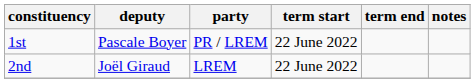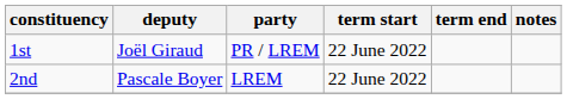 <table class="wikitable">
 <tr>
 <th>constituency</th>
 <th>deputy</th>
 <th>party</th>
 <th>term start</th>
 <th>term end</th>
 <th>notes</th>
 </tr>
 <tr>
 <td><a href='#'>1st</a></td>
-<td><a href='#'>Pascale Boyer</a></td>
+<td><a href='#'>Joël Giraud</a></td>
 <td><a href='#'>PR</a> / <a href='#'>LREM</a></td>
 <td>22 June 2022</td>
 <td></td>
 <td></td>
 </tr>
 <tr>
 <td><a href='#'>2nd</a></td>
-<td><a href='#'>Joël Giraud</a></td>
+<td><a href='#'>Pascale Boyer</a></td>
 <td><a href='#'>LREM</a></td>
 <td>22 June 2022</td>
 <td></td>
 <td></td>
 </tr>
 <tr>
 </tr>
 </table>
